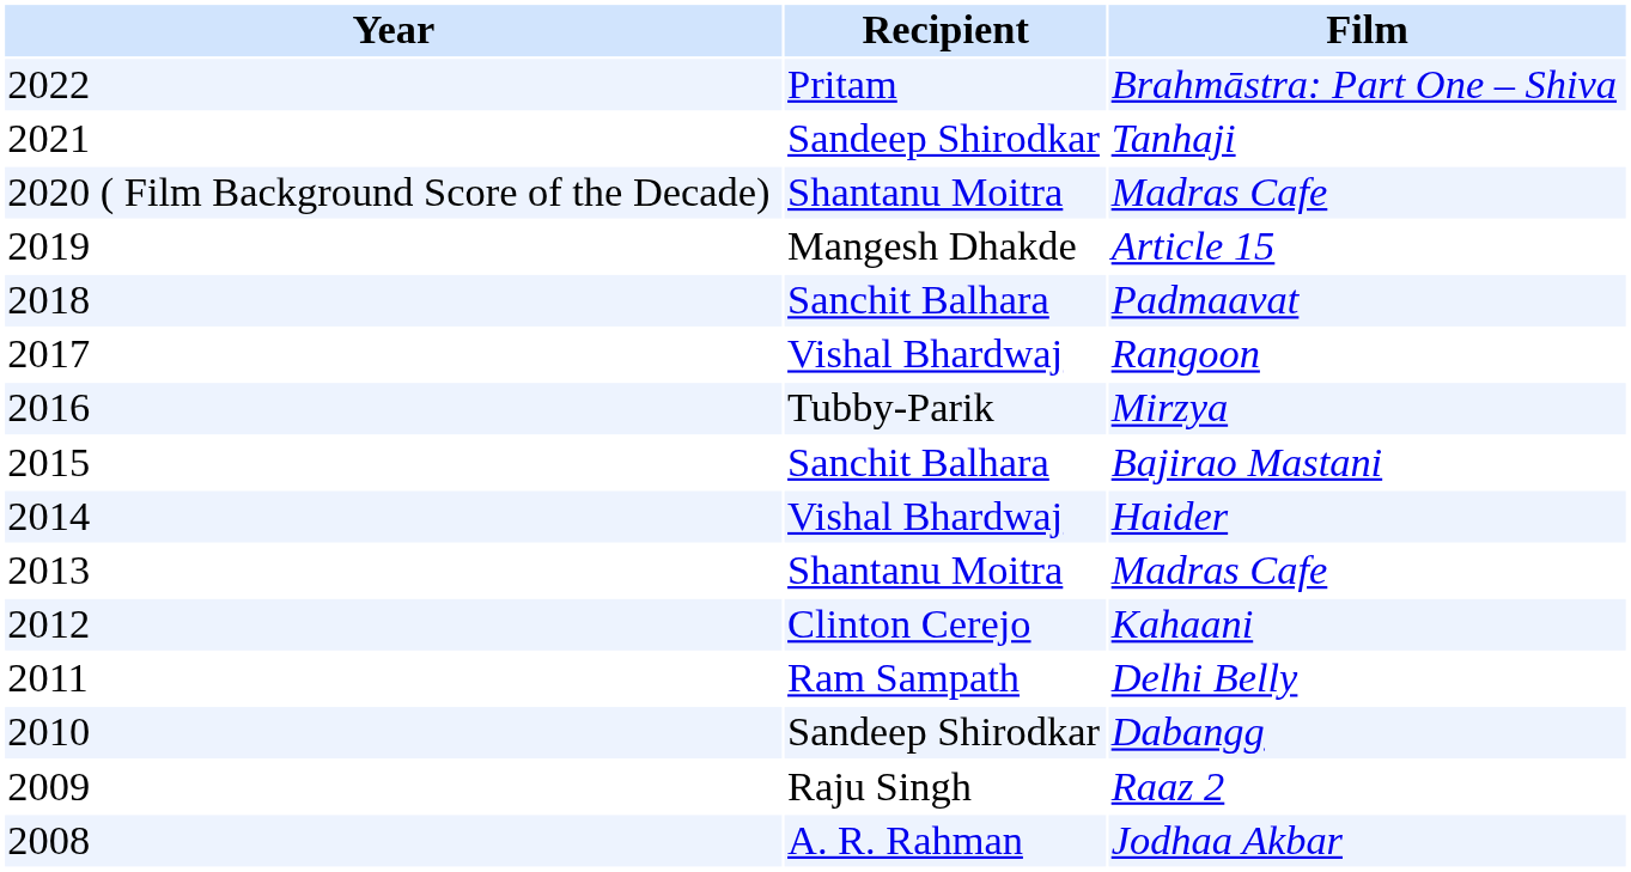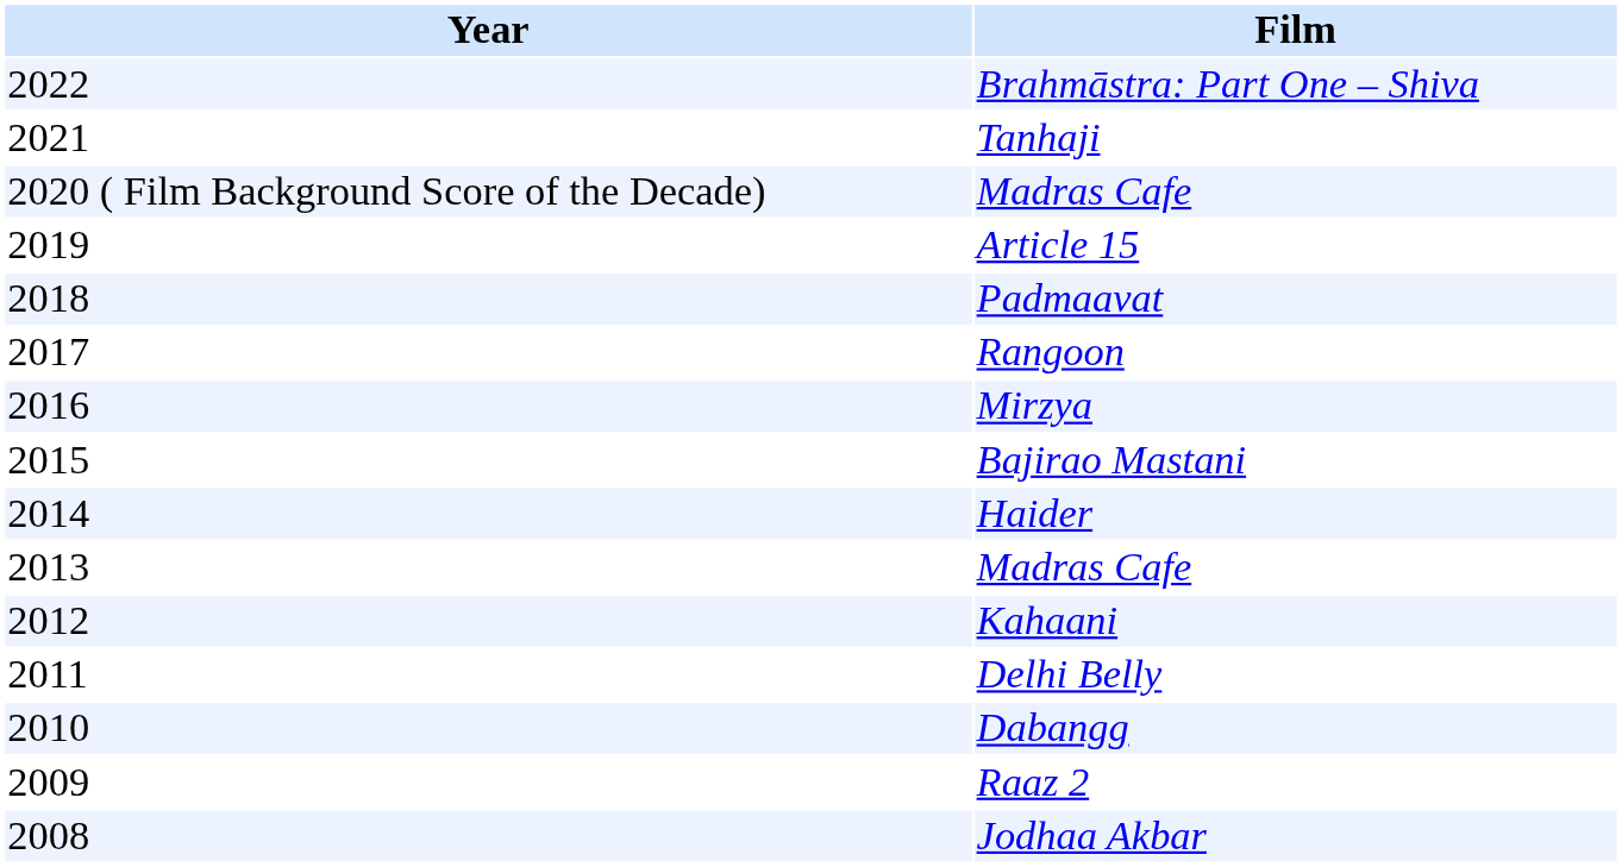 <table cellspacing="1" cellpadding="1" border="0" style="width:50%;">
 <tr style="background:#d1e4fd;">
 <th>Year</th>
-<th>Recipient</th>
 <th>Film</th>
 </tr>
 <tr style="background:#edf3fe;">
 <td>2022</td>
-<td><a href='#'>Pritam</a></td>
 <td><em><a href='#'>Brahmāstra: Part One – Shiva</a></em></td>
 </tr>
 <tr>
 <td>2021</td>
-<td><a href='#'>Sandeep Shirodkar</a></td>
 <td><em><a href='#'>Tanhaji</a></em></td>
 </tr>
 <tr style="background:#edf3fe;">
 <td>2020 ( Film Background Score of the Decade)</td>
-<td><a href='#'>Shantanu Moitra</a></td>
 <td><em><a href='#'>Madras Cafe</a></em></td>
 </tr>
 <tr>
 <td>2019</td>
-<td>Mangesh Dhakde</td>
 <td><em><a href='#'>Article 15</a></em></td>
 </tr>
 <tr style="background:#edf3fe;">
 <td>2018</td>
-<td><a href='#'>Sanchit Balhara</a></td>
 <td><em><a href='#'>Padmaavat</a></em></td>
 </tr>
 <tr>
 <td>2017</td>
-<td><a href='#'>Vishal Bhardwaj</a></td>
 <td><em><a href='#'>Rangoon</a></em></td>
 </tr>
 <tr style="background:#edf3fe;">
 <td>2016</td>
-<td>Tubby-Parik</td>
 <td><em><a href='#'>Mirzya</a></em></td>
 </tr>
 <tr>
 <td>2015</td>
-<td><a href='#'>Sanchit Balhara</a></td>
 <td><em><a href='#'>Bajirao Mastani</a></em></td>
 </tr>
 <tr style="background:#edf3fe;">
 <td>2014</td>
-<td><a href='#'>Vishal Bhardwaj</a></td>
 <td><em><a href='#'>Haider</a></em></td>
 </tr>
 <tr>
 <td>2013</td>
-<td><a href='#'>Shantanu Moitra</a></td>
 <td><em><a href='#'>Madras Cafe</a></em></td>
 </tr>
 <tr style="background:#edf3fe;">
 <td>2012</td>
-<td><a href='#'>Clinton Cerejo</a></td>
 <td><em><a href='#'>Kahaani</a></em></td>
 </tr>
 <tr>
 <td>2011</td>
-<td><a href='#'>Ram Sampath</a></td>
 <td><em><a href='#'>Delhi Belly</a></em></td>
 </tr>
 <tr style="background:#edf3fe;">
 <td>2010</td>
-<td>Sandeep Shirodkar</td>
 <td><em><a href='#'>Dabangg</a></em></td>
 </tr>
 <tr>
 <td>2009</td>
-<td>Raju Singh</td>
 <td><em><a href='#'>Raaz 2</a></em></td>
 </tr>
 <tr style="background:#edf3fe;">
 <td>2008</td>
-<td><a href='#'>A. R. Rahman</a></td>
 <td><em><a href='#'>Jodhaa Akbar</a></em></td>
 </tr>
 </table>
